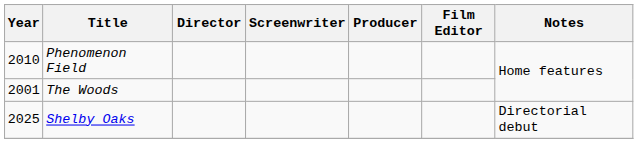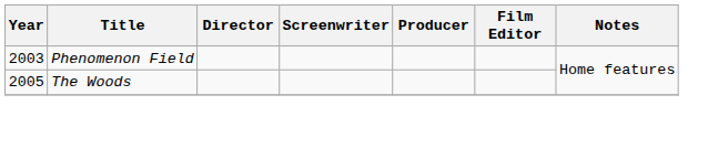 <table class="wikitable">
 <tr>
 <th>Year</th>
 <th>Title</th>
 <th width="65">Director</th>
 <th width="65">Screenwriter</th>
 <th width="65">Producer</th>
 <th width="65">Film Editor</th>
 <th>Notes</th>
 </tr>
 <tr>
-<td>2010</td>
+<td>2003</td>
 <td><em>Phenomenon Field</em></td>
 <td></td>
 <td></td>
 <td></td>
 <td></td>
 <td rowspan="2">Home features</td>
 </tr>
 <tr>
-<td>2001</td>
+<td>2005</td>
 <td><em>The Woods</em></td>
 <td></td>
 <td></td>
 <td></td>
 <td></td>
 </tr>
 <tr>
-<td>2025</td>
-<td><em><a href='#'>Shelby Oaks</a></em></td>
-<td></td>
-<td></td>
-<td></td>
-<td></td>
-<td>Directorial debut</td>
-</tr>
-<tr>
 </tr>
 </table>
